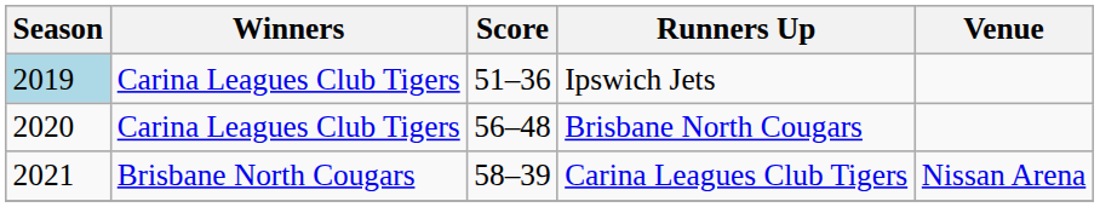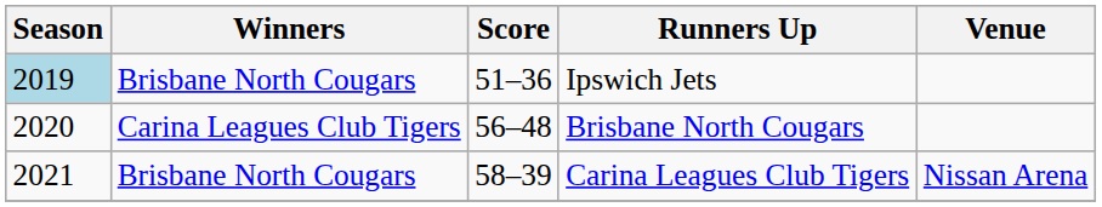 <table class="wikitable collapsible">
 <tr>
 <th>Season</th>
 <th>Winners</th>
 <th>Score</th>
 <th>Runners Up</th>
 <th>Venue</th>
 </tr>
 <tr>
 <td style="background: lightblue;">2019</td>
-<td><a href='#'>Carina Leagues Club Tigers</a></td>
+<td><a href='#'>Brisbane North Cougars</a></td>
 <td>51–36</td>
 <td>Ipswich Jets</td>
 <td></td>
 </tr>
 <tr>
 <td>2020</td>
 <td><a href='#'>Carina Leagues Club Tigers</a></td>
 <td>56–48</td>
 <td><a href='#'>Brisbane North Cougars</a></td>
 <td></td>
 </tr>
 <tr>
 <td>2021</td>
 <td><a href='#'>Brisbane North Cougars</a></td>
 <td>58–39</td>
 <td><a href='#'>Carina Leagues Club Tigers</a></td>
 <td><a href='#'>Nissan Arena</a></td>
 </tr>
 <tr>
 </tr>
 </table>
